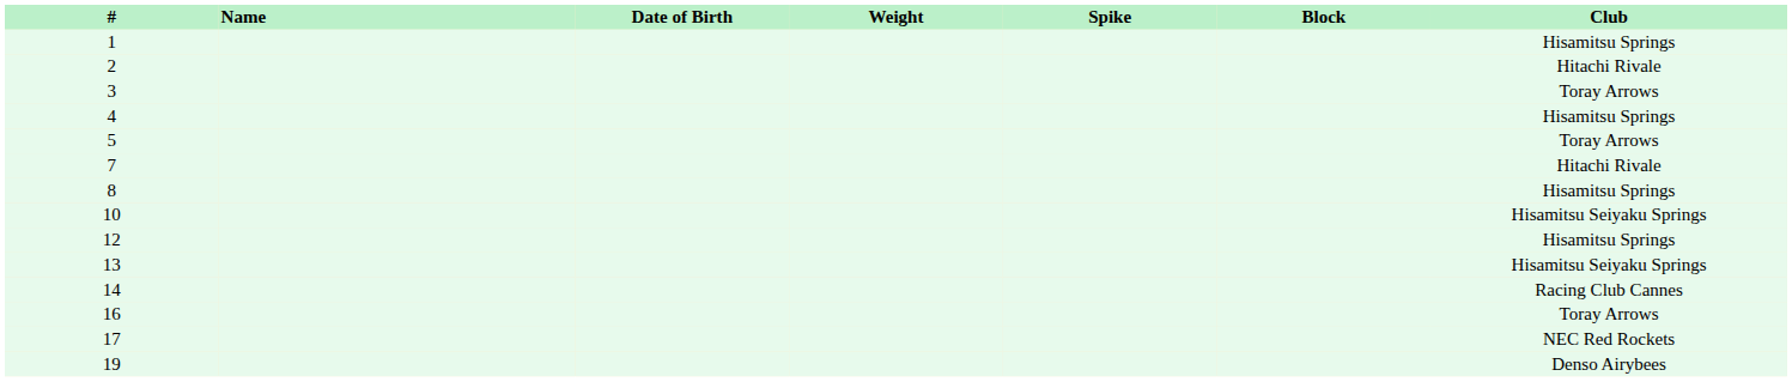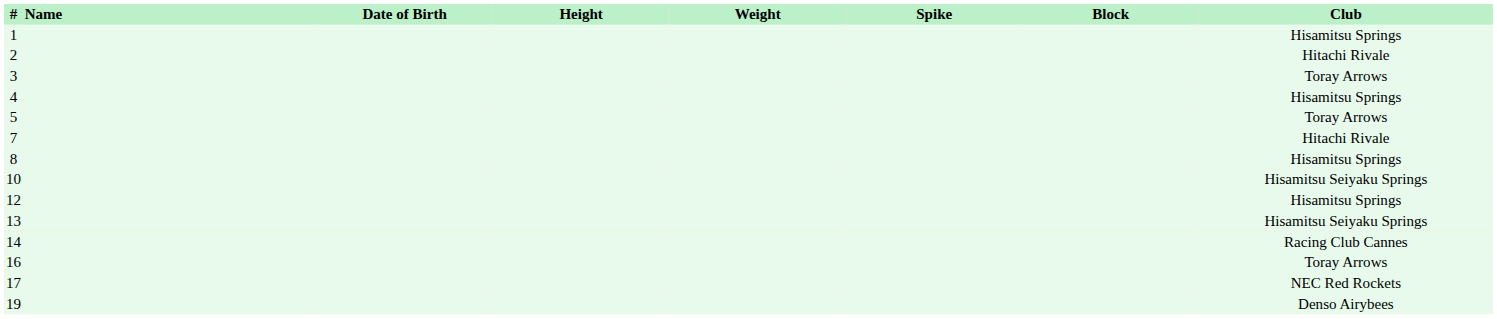 <table border=0 cellpadding=2 cellspacing=0  |- bgcolor=#FFECCE style=text-align:center; font-size:90%; width=100%>
 <tr bgcolor=#BBF0C9>
 <th>#</th>
 <th align=left width=20%>Name</th>
 <th width=12%>Date of Birth</th>
+<th width=12%>Height</th>
 <th width=12%>Weight</th>
 <th width=12%>Spike</th>
 <th width=12%>Block</th>
 <th width=20%>Club</th>
 </tr>
 <tr bgcolor=#E7FAEC>
 <td>1</td>
 <td align=left></td>
 <td align=right></td>
 <td></td>
 <td></td>
 <td></td>
+<td></td>
 <td>Hisamitsu Springs</td>
 </tr>
 <tr bgcolor=#E7FAEC>
 <td>2</td>
 <td align=left></td>
 <td align=right></td>
+<td></td>
 <td></td>
 <td></td>
 <td></td>
 <td>Hitachi Rivale</td>
 </tr>
 <tr bgcolor=#E7FAEC>
 <td>3</td>
 <td align=left></td>
 <td align=right></td>
 <td></td>
 <td></td>
 <td></td>
+<td></td>
 <td>Toray Arrows</td>
 </tr>
 <tr bgcolor=#E7FAEC>
 <td>4</td>
 <td align=left></td>
 <td align=right></td>
+<td></td>
 <td></td>
 <td></td>
 <td></td>
 <td>Hisamitsu Springs</td>
 </tr>
 <tr bgcolor=#E7FAEC>
 <td>5</td>
 <td align=left></td>
 <td align=right></td>
 <td></td>
 <td></td>
 <td></td>
+<td></td>
 <td>Toray Arrows</td>
 </tr>
 <tr bgcolor=#E7FAEC>
 <td>7</td>
 <td align=left></td>
 <td align=right></td>
+<td></td>
 <td></td>
 <td></td>
 <td></td>
 <td>Hitachi Rivale</td>
 </tr>
 <tr bgcolor=#E7FAEC>
 <td>8</td>
 <td align=left></td>
 <td align=right></td>
 <td></td>
 <td></td>
 <td></td>
+<td></td>
 <td>Hisamitsu Springs</td>
 </tr>
 <tr bgcolor=#E7FAEC>
 <td>10</td>
 <td align=left></td>
 <td align=right></td>
+<td></td>
 <td></td>
 <td></td>
 <td></td>
 <td>Hisamitsu Seiyaku Springs</td>
 </tr>
 <tr bgcolor=#E7FAEC>
 <td>12</td>
 <td align=left></td>
 <td align=right></td>
 <td></td>
 <td></td>
 <td></td>
+<td></td>
 <td>Hisamitsu Springs</td>
 </tr>
 <tr bgcolor=#E7FAEC>
 <td>13</td>
 <td align=left></td>
 <td align=right></td>
+<td></td>
 <td></td>
 <td></td>
 <td></td>
 <td>Hisamitsu Seiyaku Springs</td>
 </tr>
 <tr bgcolor=#E7FAEC>
 <td>14</td>
 <td align=left></td>
 <td align=right></td>
 <td></td>
 <td></td>
 <td></td>
+<td></td>
 <td>Racing Club Cannes</td>
 </tr>
 <tr bgcolor=#E7FAEC>
 <td>16</td>
 <td align=left></td>
 <td align=right></td>
+<td></td>
 <td></td>
 <td></td>
 <td></td>
 <td>Toray Arrows</td>
 </tr>
 <tr bgcolor=#E7FAEC>
 <td>17</td>
 <td align=left></td>
 <td align=right></td>
 <td></td>
 <td></td>
 <td></td>
+<td></td>
 <td>NEC Red Rockets</td>
 </tr>
 <tr bgcolor=#E7FAEC>
 <td>19</td>
 <td align=left></td>
 <td align=right></td>
 <td></td>
 <td></td>
 <td></td>
+<td></td>
 <td>Denso Airybees</td>
 </tr>
 </table>
